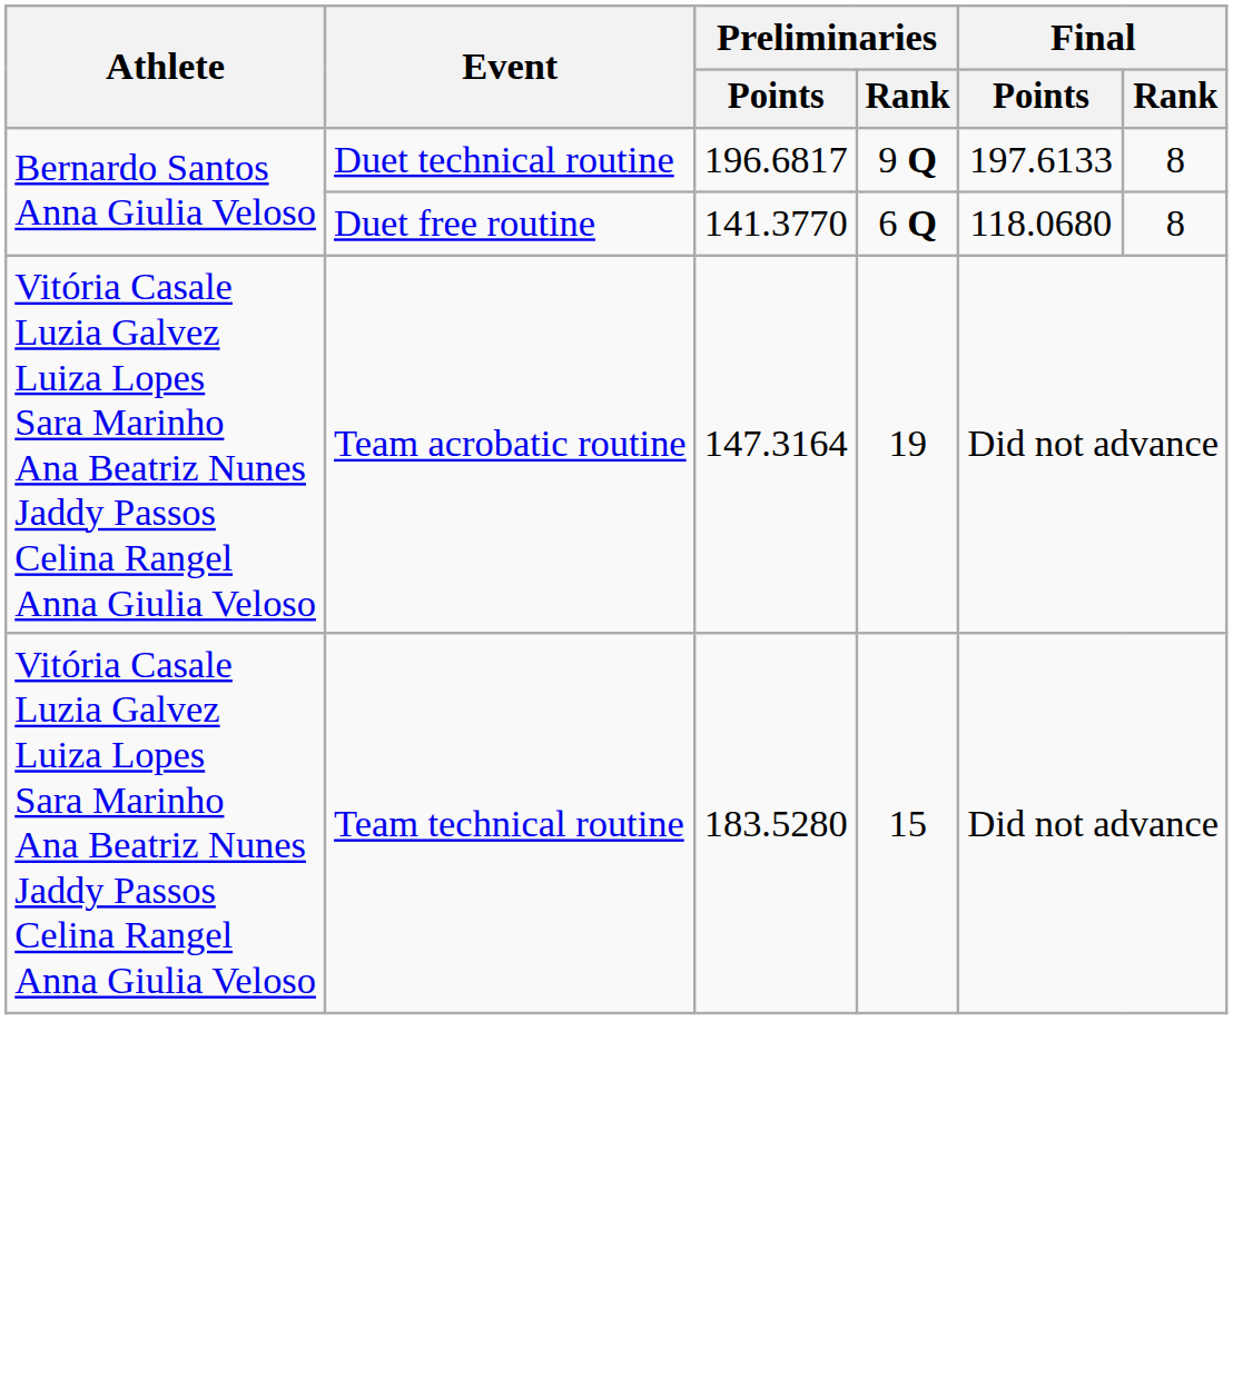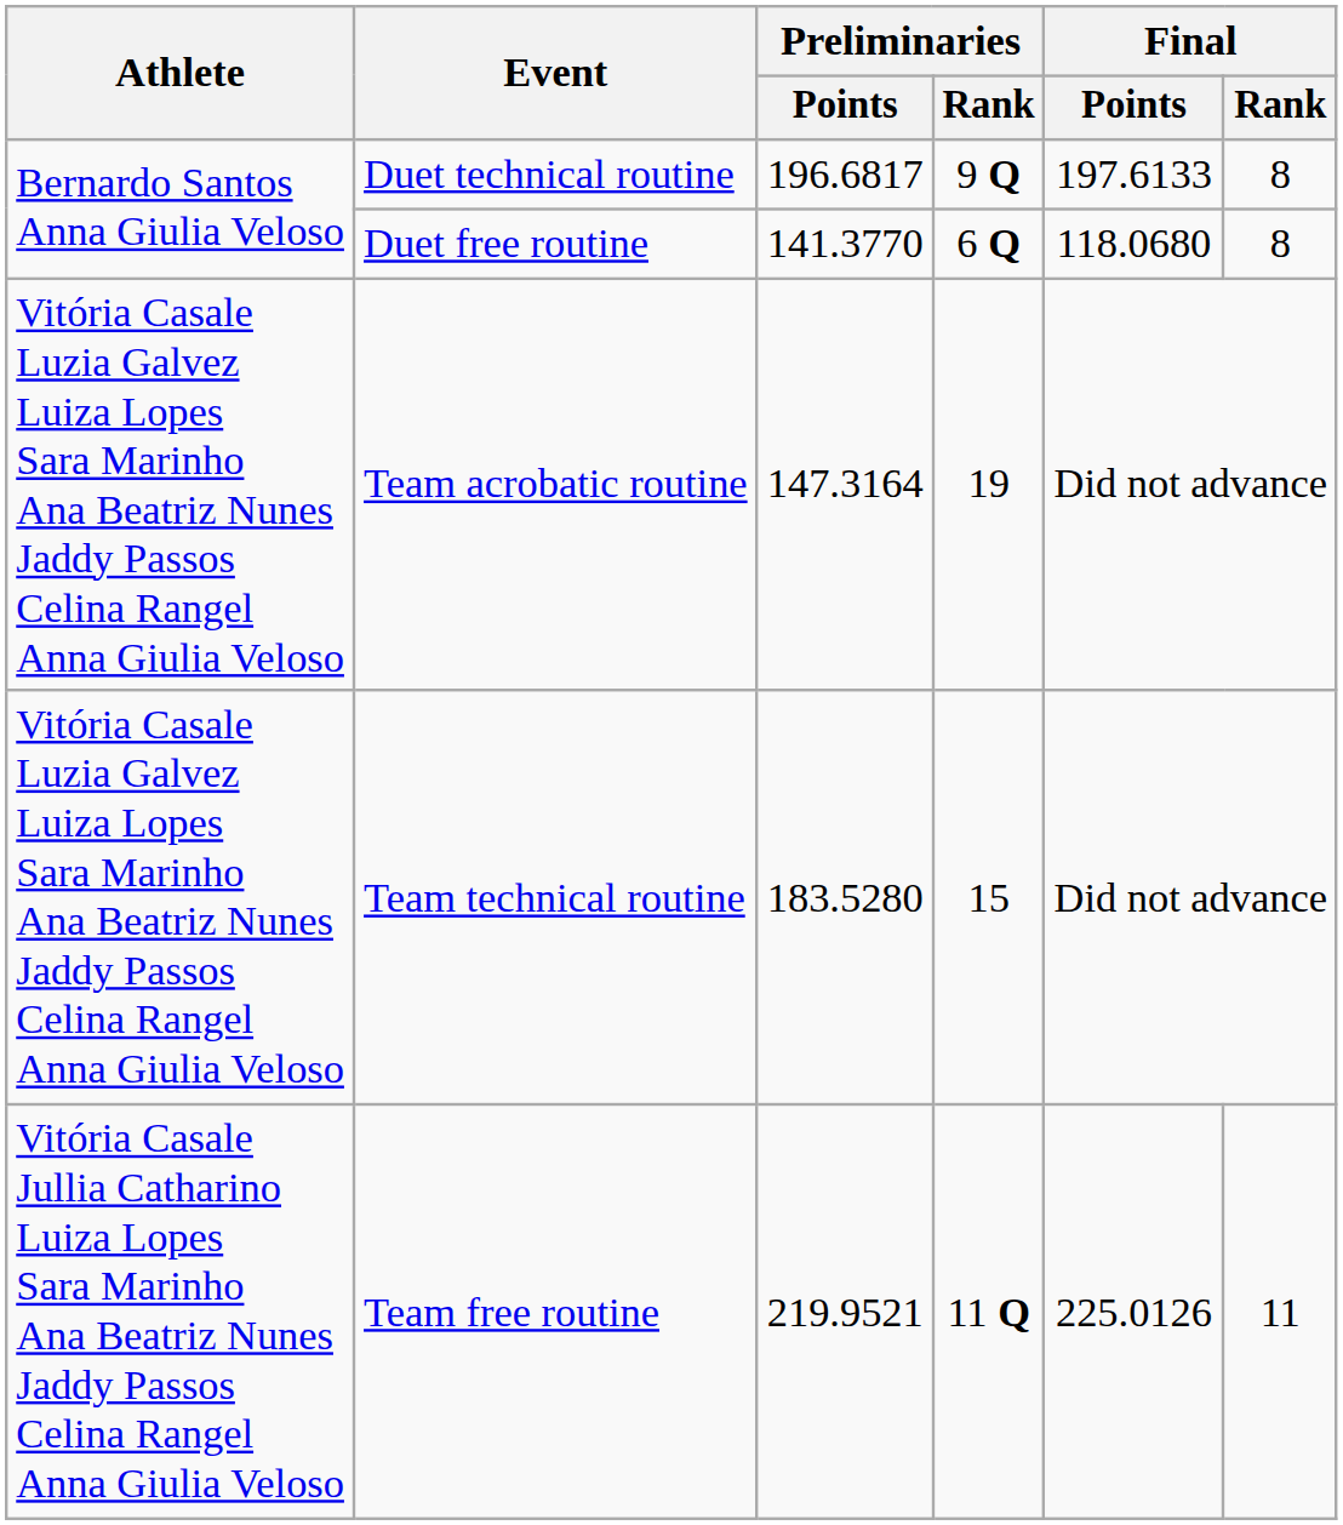 <table class="wikitable" style="text-align:center; font-size:90%;">
 <tr>
 <th rowspan="2">Athlete</th>
 <th rowspan="2">Event</th>
 <th colspan="2">Preliminaries</th>
 <th colspan="2">Final</th>
 </tr>
 <tr style="font-size:95%">
 <th>Points</th>
 <th>Rank</th>
 <th>Points</th>
 <th>Rank</th>
 </tr>
 <tr>
 <td align=left rowspan=2><a href='#'>Bernardo Santos</a><br><a href='#'>Anna Giulia Veloso</a></td>
 <td align=left><a href='#'>Duet technical routine</a></td>
 <td>196.6817</td>
 <td>9 <strong>Q</strong></td>
 <td>197.6133</td>
 <td>8</td>
 </tr>
 <tr>
 <td align=left><a href='#'>Duet free routine</a></td>
 <td>141.3770</td>
 <td>6 <strong>Q</strong></td>
 <td>118.0680</td>
 <td>8</td>
 </tr>
 <tr>
 <td align=left><a href='#'>Vitória Casale</a><br><a href='#'>Luzia Galvez</a><br><a href='#'>Luiza Lopes</a><br><a href='#'>Sara Marinho</a><br><a href='#'>Ana Beatriz Nunes</a><br><a href='#'>Jaddy Passos</a><br><a href='#'>Celina Rangel</a><br><a href='#'>Anna Giulia Veloso</a></td>
 <td align=left><a href='#'>Team acrobatic routine</a></td>
 <td>147.3164</td>
 <td>19</td>
 <td colspan=2>Did not advance</td>
 </tr>
 <tr>
 <td align=left><a href='#'>Vitória Casale</a><br><a href='#'>Luzia Galvez</a><br><a href='#'>Luiza Lopes</a><br><a href='#'>Sara Marinho</a><br><a href='#'>Ana Beatriz Nunes</a><br><a href='#'>Jaddy Passos</a><br><a href='#'>Celina Rangel</a><br><a href='#'>Anna Giulia Veloso</a></td>
 <td align=left><a href='#'>Team technical routine</a></td>
 <td>183.5280</td>
 <td>15</td>
 <td colspan=2>Did not advance</td>
 </tr>
+<tr>
+<td align=left><a href='#'>Vitória Casale</a><br><a href='#'>Jullia Catharino</a><br><a href='#'>Luiza Lopes</a><br><a href='#'>Sara Marinho</a><br><a href='#'>Ana Beatriz Nunes</a><br><a href='#'>Jaddy Passos</a><br><a href='#'>Celina Rangel</a><br><a href='#'>Anna Giulia Veloso</a></td>
+<td align=left><a href='#'>Team free routine</a></td>
+<td>219.9521</td>
+<td>11 <strong>Q</strong></td>
+<td>225.0126</td>
+<td>11</td>
+</tr>
 </table>
